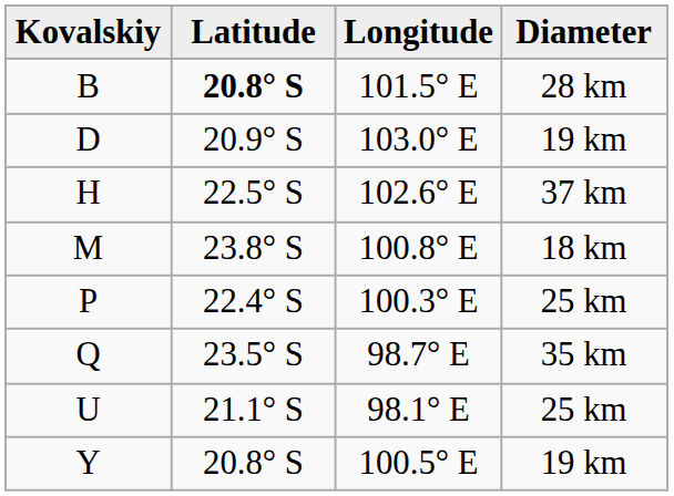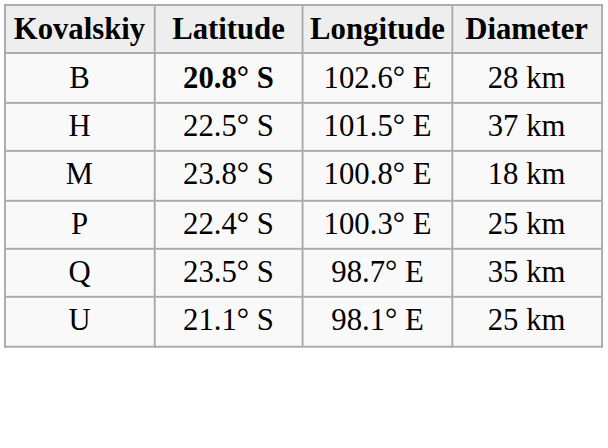 <table class="wikitable">
 <tr>
 <th width="25%" style="background:#eeeeee;">Kovalskiy</th>
 <th width="25%" style="background:#eeeeee;">Latitude</th>
 <th width="25%" style="background:#eeeeee;">Longitude</th>
 <th width="25%" style="background:#eeeeee;">Diameter</th>
 </tr>
 <tr>
 <td align="center">B</td>
 <td align="center"><strong>20.8° S</strong></td>
-<td align="center">101.5° E</td>
+<td align="center">102.6° E</td>
 <td align="center">28 km</td>
-</tr>
-<tr>
-<td align="center">D</td>
-<td align="center">20.9° S</td>
-<td align="center">103.0° E</td>
-<td align="center">19 km</td>
 </tr>
 <tr>
 <td align="center">H</td>
 <td align="center">22.5° S</td>
-<td align="center">102.6° E</td>
+<td align="center">101.5° E</td>
 <td align="center">37 km</td>
 </tr>
 <tr>
 <td align="center">M</td>
 <td align="center">23.8° S</td>
 <td align="center">100.8° E</td>
 <td align="center">18 km</td>
 </tr>
 <tr>
 <td align="center">P</td>
 <td align="center">22.4° S</td>
 <td align="center">100.3° E</td>
 <td align="center">25 km</td>
 </tr>
 <tr>
 <td align="center">Q</td>
 <td align="center">23.5° S</td>
 <td align="center">98.7° E</td>
 <td align="center">35 km</td>
 </tr>
 <tr>
 <td align="center">U</td>
 <td align="center">21.1° S</td>
 <td align="center">98.1° E</td>
 <td align="center">25 km</td>
 </tr>
-<tr>
-<td align="center">Y</td>
-<td align="center">20.8° S</td>
-<td align="center">100.5° E</td>
-<td align="center">19 km</td>
-</tr>
 </table>
